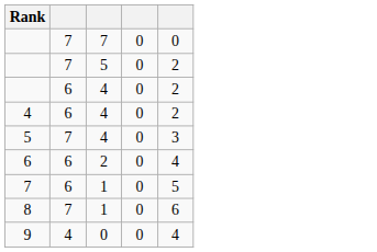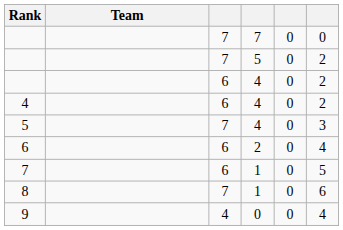 <table class="wikitable" style="text-align: center;">
 <tr>
 <th width=40>Rank</th>
+<th width=180>Team</th>
 <th width=30></th>
 <th width=30></th>
 <th width=30></th>
 <th width=30></th>
 </tr>
 <tr>
 <td></td>
+<td align=left></td>
 <td>7</td>
 <td>7</td>
 <td>0</td>
 <td>0</td>
 </tr>
 <tr>
 <td></td>
+<td align=left></td>
 <td>7</td>
 <td>5</td>
 <td>0</td>
 <td>2</td>
 </tr>
 <tr>
 <td></td>
+<td align=left></td>
 <td>6</td>
 <td>4</td>
 <td>0</td>
 <td>2</td>
 </tr>
 <tr>
 <td>4</td>
+<td align=left></td>
 <td>6</td>
 <td>4</td>
 <td>0</td>
 <td>2</td>
 </tr>
 <tr>
 <td>5</td>
+<td align=left></td>
 <td>7</td>
 <td>4</td>
 <td>0</td>
 <td>3</td>
 </tr>
 <tr>
 <td>6</td>
+<td align=left></td>
 <td>6</td>
 <td>2</td>
 <td>0</td>
 <td>4</td>
 </tr>
 <tr>
 <td>7</td>
+<td align=left></td>
 <td>6</td>
 <td>1</td>
 <td>0</td>
 <td>5</td>
 </tr>
 <tr>
 <td>8</td>
+<td align=left></td>
 <td>7</td>
 <td>1</td>
 <td>0</td>
 <td>6</td>
 </tr>
 <tr>
 <td>9</td>
+<td align=left></td>
 <td>4</td>
 <td>0</td>
 <td>0</td>
 <td>4</td>
 </tr>
 </table>
